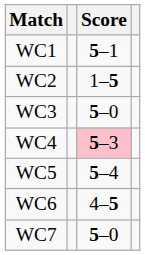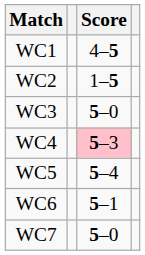 <table class="wikitable" style="font-size: 100%; margin: 1em auto 1em auto;">
 <tr>
 <th>Match</th>
 <th></th>
 <th>Score</th>
 <th></th>
 </tr>
 <tr>
 <td align="center">WC1</td>
 <td><strong></strong></td>
-<td align="center"><strong>5</strong>–1</td>
+<td align="center">4–<strong>5</strong></td>
 <td></td>
 </tr>
 <tr>
 <td align="center">WC2</td>
 <td></td>
 <td align="center">1–<strong>5</strong></td>
 <td><strong></strong></td>
 </tr>
 <tr>
 <td align="center">WC3</td>
 <td><strong></strong></td>
 <td align="center"><strong>5</strong>–0</td>
 <td></td>
 </tr>
 <tr>
 <td align="center">WC4</td>
 <td><strong></strong></td>
 <td align="center" style="background: pink;"><strong>5</strong>–3</td>
 <td></td>
 </tr>
 <tr>
 <td align="center">WC5</td>
 <td><strong></strong></td>
 <td align="center"><strong>5</strong>–4</td>
 <td></td>
 </tr>
 <tr>
 <td align="center">WC6</td>
 <td></td>
-<td align="center">4–<strong>5</strong></td>
+<td align="center"><strong>5</strong>–1</td>
 <td><strong></strong></td>
 </tr>
 <tr>
 <td align="center">WC7</td>
 <td><strong></strong></td>
 <td align="center"><strong>5</strong>–0</td>
 <td></td>
 </tr>
 </table>
